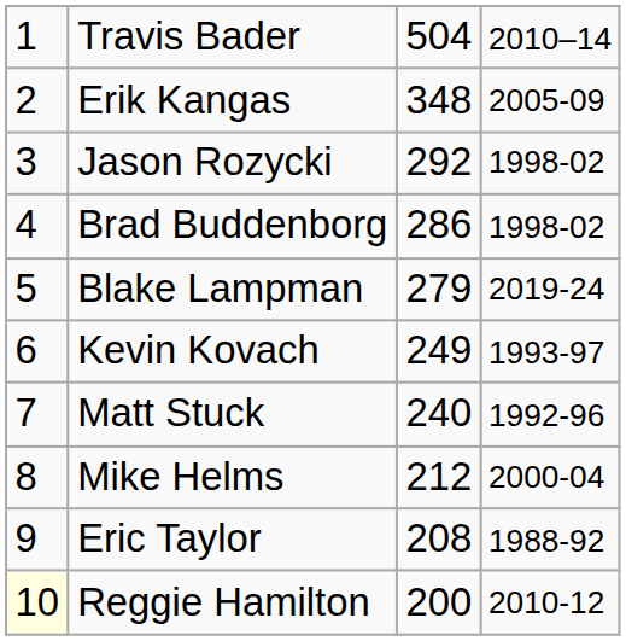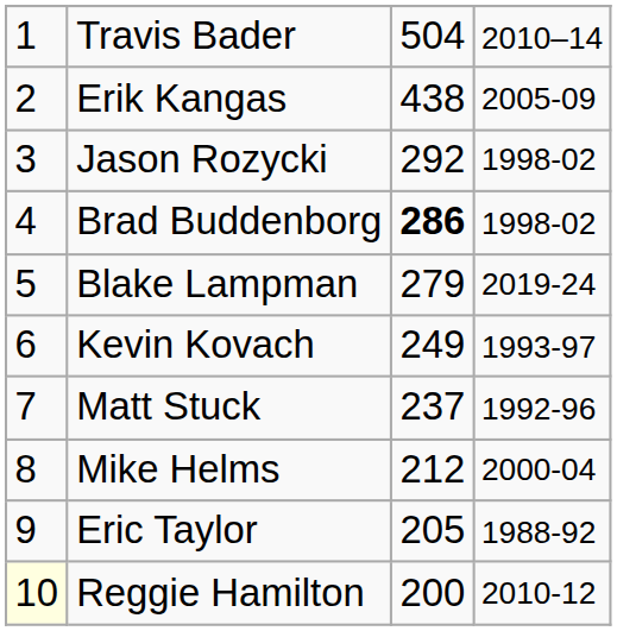 <table class="wikitable">
 <tr>
 </tr>
 <tr>
 <td>1</td>
 <td>Travis Bader</td>
 <td>504</td>
 <td style="font-size:80%;">2010–14</td>
 </tr>
 <tr>
 <td>2</td>
 <td>Erik Kangas</td>
-<td>348</td>
+<td>438</td>
 <td style="font-size:80%;">2005-09</td>
 </tr>
 <tr>
 <td>3</td>
 <td>Jason Rozycki</td>
 <td>292</td>
 <td style="font-size:80%;">1998-02</td>
 </tr>
 <tr>
 <td>4</td>
 <td>Brad Buddenborg</td>
-<td>286</td>
+<td><strong>286</strong></td>
 <td style="font-size:80%;">1998-02</td>
 </tr>
 <tr>
 <td>5</td>
 <td>Blake Lampman</td>
 <td>279</td>
 <td style="font-size:80%;">2019-24</td>
 </tr>
 <tr>
 <td>6</td>
 <td>Kevin Kovach</td>
 <td>249</td>
 <td style="font-size:80%;">1993-97</td>
 </tr>
 <tr>
 <td>7</td>
 <td>Matt Stuck</td>
-<td>240</td>
+<td>237</td>
 <td style="font-size:80%;">1992-96</td>
 </tr>
 <tr>
 <td>8</td>
 <td>Mike Helms</td>
 <td>212</td>
 <td style="font-size:80%;">2000-04</td>
 </tr>
 <tr>
 <td>9</td>
 <td>Eric Taylor</td>
-<td>208</td>
+<td>205</td>
 <td style="font-size:80%;">1988-92</td>
 </tr>
 <tr>
 <td style="background: lightyellow;">10</td>
 <td>Reggie Hamilton</td>
 <td>200</td>
 <td style="font-size:80%;">2010-12</td>
 </tr>
 </table>
